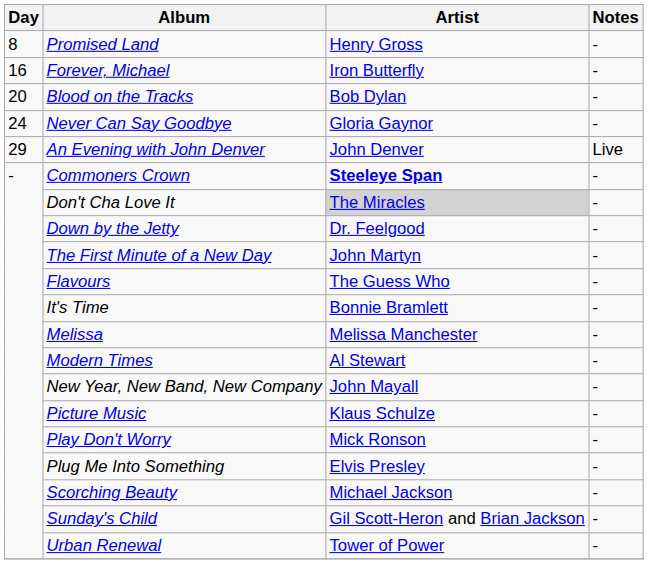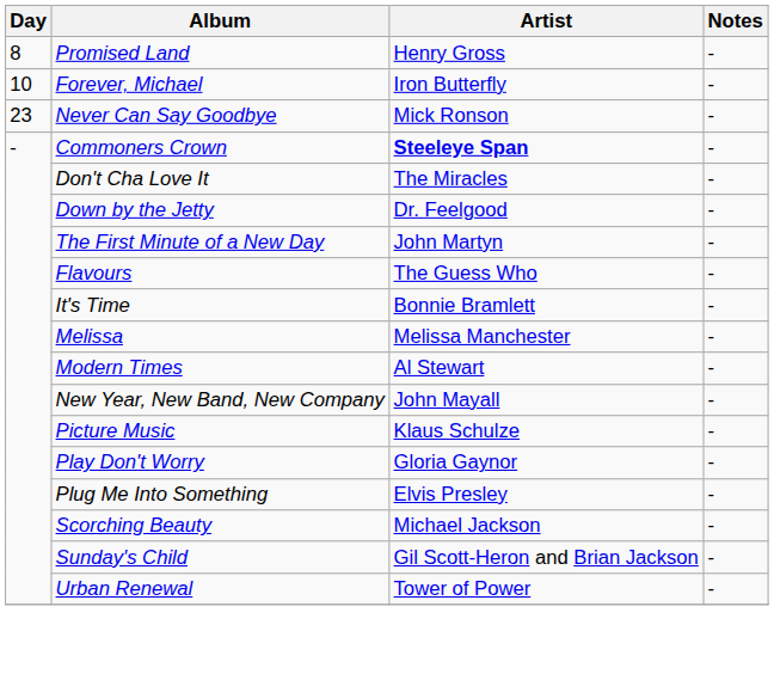 <table class="wikitable">
 <tr>
 <th>Day</th>
 <th>Album</th>
 <th>Artist</th>
 <th>Notes</th>
 </tr>
 <tr>
 <td rowspan="1" valign="top">8</td>
 <td><em><a href='#'>Promised Land</a></em></td>
 <td><a href='#'>Henry Gross</a></td>
 <td>-</td>
 </tr>
 <tr>
-<td rowspan="1" valign="top">16</td>
+<td rowspan="1" valign="top">10</td>
 <td><em><a href='#'>Forever, Michael</a></em></td>
 <td><a href='#'>Iron Butterfly</a></td>
 <td>-</td>
 </tr>
 <tr>
-<td rowspan="1" valign="top">20</td>
-<td><em><a href='#'>Blood on the Tracks</a></em></td>
-<td><a href='#'>Bob Dylan</a></td>
+<td rowspan="1" valign="top">23</td>
+<td><em><a href='#'>Never Can Say Goodbye</a></em></td>
+<td><a href='#'>Mick Ronson</a></td>
 <td>-</td>
-</tr>
-<tr>
-<td rowspan="1" valign="top">24</td>
-<td><em><a href='#'>Never Can Say Goodbye</a></em></td>
-<td><a href='#'>Gloria Gaynor</a></td>
-<td>-</td>
-</tr>
-<tr>
-<td rowspan="1" valign="top">29</td>
-<td><em><a href='#'>An Evening with John Denver</a></em></td>
-<td><a href='#'>John Denver</a></td>
-<td>Live</td>
 </tr>
 <tr>
 <td rowspan="15" valign="top">-</td>
 <td><em><a href='#'>Commoners Crown</a></em></td>
 <td><strong><a href='#'>Steeleye Span</a></strong></td>
 <td>-</td>
 </tr>
 <tr>
 <td><em>Don't Cha Love It</em></td>
-<td style="background: lightgrey;"><a href='#'>The Miracles</a></td>
+<td><a href='#'>The Miracles</a></td>
 <td>-</td>
 </tr>
 <tr>
 <td><em><a href='#'>Down by the Jetty</a></em></td>
 <td><a href='#'>Dr. Feelgood</a></td>
 <td>-</td>
 </tr>
 <tr>
 <td><em><a href='#'>The First Minute of a New Day</a></em></td>
 <td><a href='#'>John Martyn</a></td>
 <td>-</td>
 </tr>
 <tr>
 <td><em><a href='#'>Flavours</a></em></td>
 <td><a href='#'>The Guess Who</a></td>
 <td>-</td>
 </tr>
 <tr>
 <td><em>It's Time</em></td>
 <td><a href='#'>Bonnie Bramlett</a></td>
 <td>-</td>
 </tr>
 <tr>
 <td><em><a href='#'>Melissa</a></em></td>
 <td><a href='#'>Melissa Manchester</a></td>
 <td>-</td>
 </tr>
 <tr>
 <td><em><a href='#'>Modern Times</a></em></td>
 <td><a href='#'>Al Stewart</a></td>
 <td>-</td>
 </tr>
 <tr>
 <td><em>New Year, New Band, New Company</em></td>
 <td><a href='#'>John Mayall</a></td>
 <td>-</td>
 </tr>
 <tr>
 <td><em><a href='#'>Picture Music</a></em></td>
 <td><a href='#'>Klaus Schulze</a></td>
 <td>-</td>
 </tr>
 <tr>
 <td><em><a href='#'>Play Don't Worry</a></em></td>
-<td><a href='#'>Mick Ronson</a></td>
+<td><a href='#'>Gloria Gaynor</a></td>
 <td>-</td>
 </tr>
 <tr>
 <td><em>Plug Me Into Something</em></td>
 <td><a href='#'>Elvis Presley</a></td>
 <td>-</td>
 </tr>
 <tr>
 <td><em><a href='#'>Scorching Beauty</a></em></td>
 <td><a href='#'>Michael Jackson</a></td>
 <td>-</td>
 </tr>
 <tr>
 <td><em><a href='#'>Sunday's Child</a></em></td>
 <td><a href='#'>Gil Scott-Heron</a> and <a href='#'>Brian Jackson</a></td>
 <td>-</td>
 </tr>
 <tr>
 <td><em><a href='#'>Urban Renewal</a></em></td>
 <td><a href='#'>Tower of Power</a></td>
 <td>-</td>
 </tr>
 <tr>
 </tr>
 </table>
